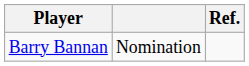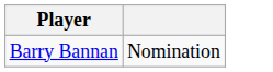 <table class="wikitable" style="text-align:left">
 <tr>
 <th>Player</th>
 <th></th>
-<th>Ref.</th>
 </tr>
 <tr>
 <td> <a href='#'>Barry Bannan</a></td>
 <td>Nomination</td>
-<td align="center"></td>
 </tr>
 </table>
